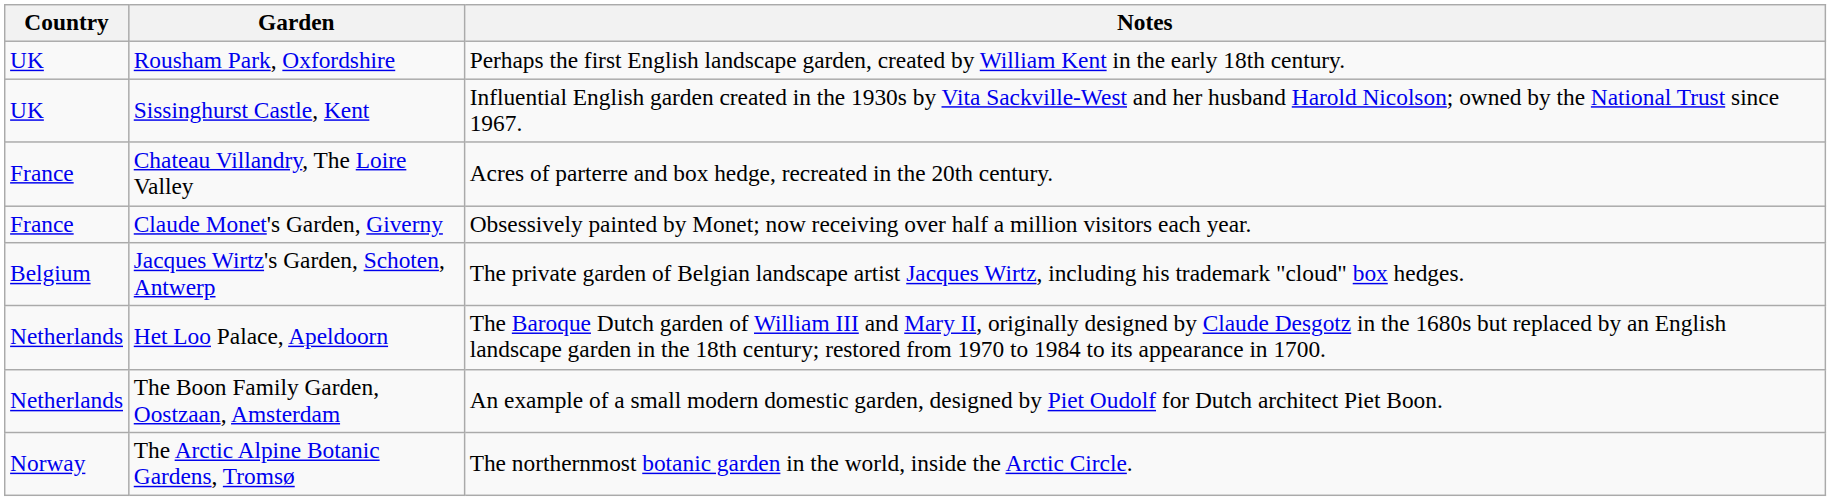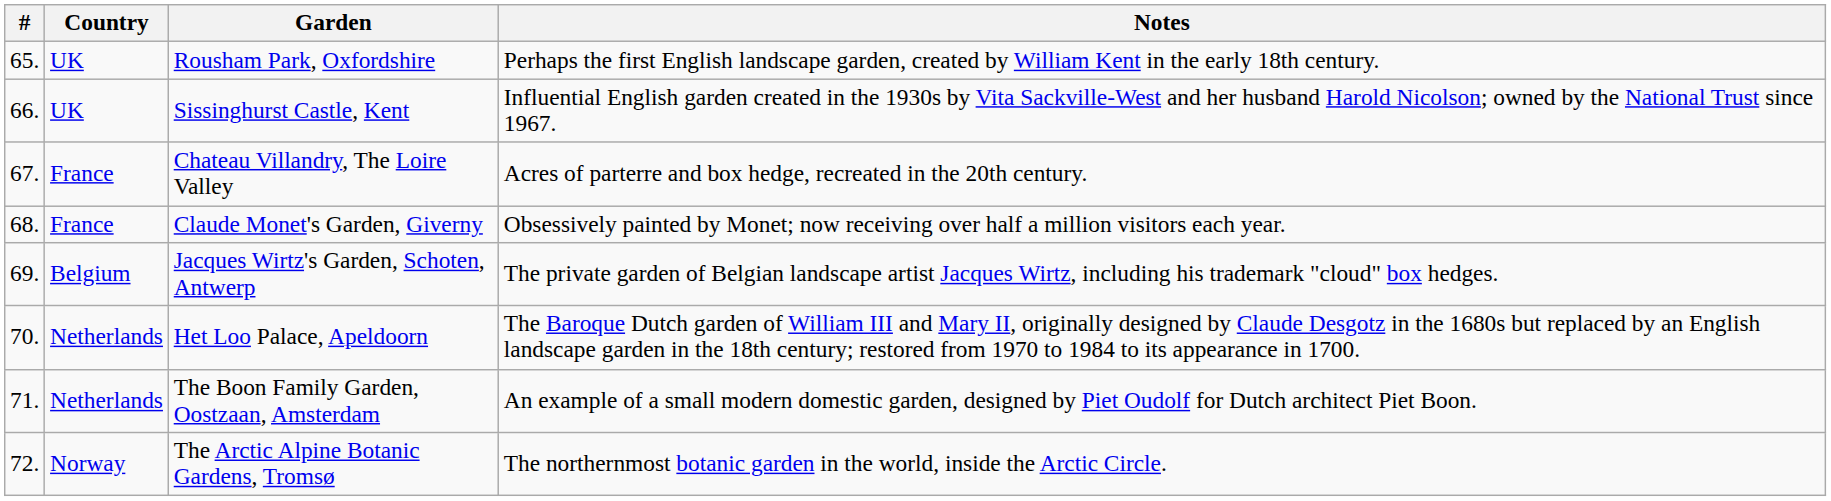 <table class="wikitable">
 <tr>
+<th>#</th>
 <th>Country</th>
 <th>Garden</th>
 <th>Notes</th>
 </tr>
 <tr>
+<td>65.</td>
 <td> <a href='#'>UK</a></td>
 <td><a href='#'>Rousham Park</a>, <a href='#'>Oxfordshire</a></td>
 <td>Perhaps the first English landscape garden, created by <a href='#'>William Kent</a> in the early 18th century.  </td>
 </tr>
 <tr>
+<td>66.</td>
 <td> <a href='#'>UK</a></td>
 <td><a href='#'>Sissinghurst Castle</a>, <a href='#'>Kent</a></td>
 <td>Influential English garden created in the 1930s by <a href='#'>Vita Sackville-West</a> and her husband <a href='#'>Harold Nicolson</a>; owned by the <a href='#'>National Trust</a> since 1967. </td>
 </tr>
 <tr>
+<td>67.</td>
 <td> <a href='#'>France</a></td>
 <td><a href='#'>Chateau Villandry</a>, The <a href='#'>Loire</a> Valley</td>
 <td>Acres of parterre and box hedge, recreated in the 20th century. </td>
 </tr>
 <tr>
+<td>68.</td>
 <td> <a href='#'>France</a></td>
 <td><a href='#'>Claude Monet</a>'s Garden, <a href='#'>Giverny</a></td>
 <td>Obsessively painted by Monet; now receiving over half a million visitors each year. </td>
 </tr>
 <tr>
+<td>69.</td>
 <td> <a href='#'>Belgium</a></td>
 <td><a href='#'>Jacques Wirtz</a>'s Garden, <a href='#'>Schoten</a>, <a href='#'>Antwerp</a></td>
 <td>The private garden of Belgian landscape artist <a href='#'>Jacques Wirtz</a>, including his trademark "cloud" <a href='#'>box</a> hedges. </td>
 </tr>
 <tr>
+<td>70.</td>
 <td> <a href='#'>Netherlands</a></td>
 <td><a href='#'>Het Loo</a> Palace, <a href='#'>Apeldoorn</a></td>
 <td>The <a href='#'>Baroque</a> Dutch garden of <a href='#'>William III</a> and <a href='#'>Mary II</a>, originally designed by <a href='#'>Claude Desgotz</a> in the 1680s but replaced by an English landscape garden in the 18th century; restored from 1970 to 1984 to its appearance in 1700. </td>
 </tr>
 <tr>
+<td>71.</td>
 <td> <a href='#'>Netherlands</a></td>
 <td>The Boon Family Garden, <a href='#'>Oostzaan</a>, <a href='#'>Amsterdam</a></td>
 <td>An example of a small modern domestic garden, designed by <a href='#'>Piet Oudolf</a> for Dutch architect Piet Boon.</td>
 </tr>
 <tr>
+<td>72.</td>
 <td> <a href='#'>Norway</a></td>
 <td>The <a href='#'>Arctic Alpine Botanic Gardens</a>, <a href='#'>Tromsø</a></td>
 <td>The northernmost <a href='#'>botanic garden</a> in the world,  inside the <a href='#'>Arctic Circle</a>. </td>
 </tr>
 </table>
